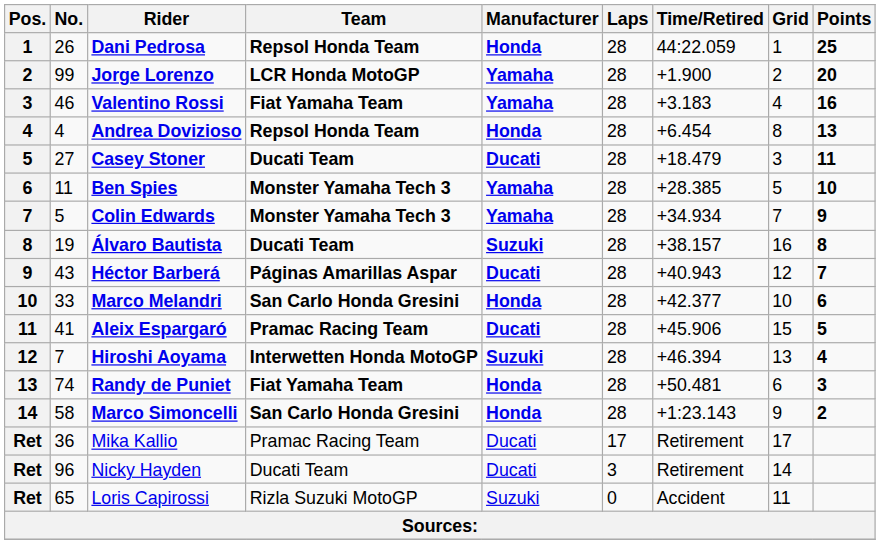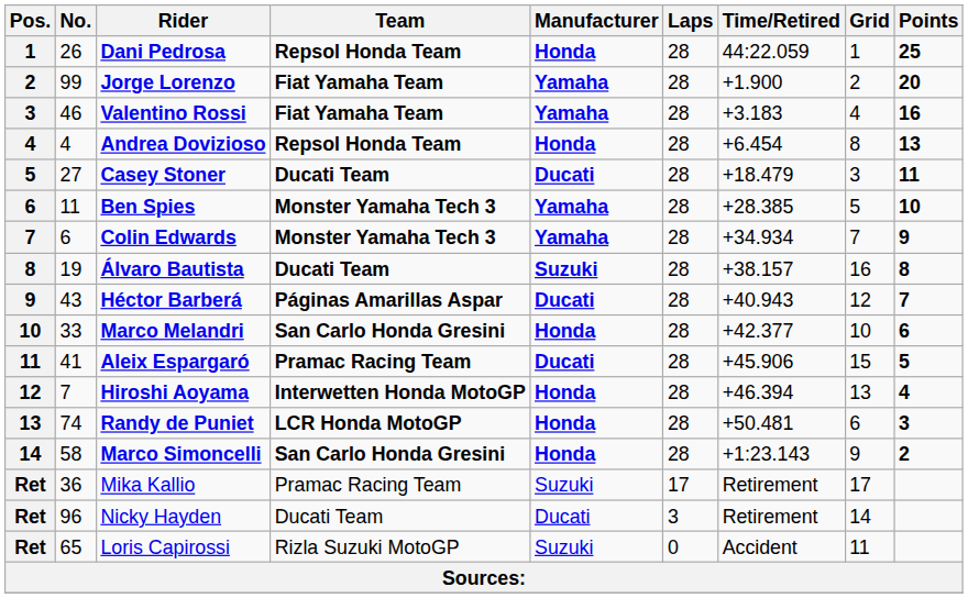 <table class="wikitable" style="font-size: 95%;">
 <tr>
 <th>Pos.</th>
 <th>No.</th>
 <th>Rider</th>
 <th>Team</th>
 <th>Manufacturer</th>
 <th>Laps</th>
 <th>Time/Retired</th>
 <th>Grid</th>
 <th>Points</th>
 </tr>
 <tr>
 <th>1</th>
 <td>26</td>
 <td> <strong><a href='#'>Dani Pedrosa</a></strong></td>
 <td><strong>Repsol Honda Team</strong></td>
 <td><strong><a href='#'>Honda</a></strong></td>
 <td>28</td>
 <td>44:22.059</td>
 <td>1</td>
 <td><strong>25</strong></td>
 </tr>
 <tr>
 <th>2</th>
 <td>99</td>
 <td> <strong><a href='#'>Jorge Lorenzo</a></strong></td>
-<td><strong>LCR Honda MotoGP</strong></td>
+<td><strong>Fiat Yamaha Team</strong></td>
 <td><strong><a href='#'>Yamaha</a></strong></td>
 <td>28</td>
 <td>+1.900</td>
 <td>2</td>
 <td><strong>20</strong></td>
 </tr>
 <tr>
 <th>3</th>
 <td>46</td>
 <td> <strong><a href='#'>Valentino Rossi</a></strong></td>
 <td><strong>Fiat Yamaha Team</strong></td>
 <td><strong><a href='#'>Yamaha</a></strong></td>
 <td>28</td>
 <td>+3.183</td>
 <td>4</td>
 <td><strong>16</strong></td>
 </tr>
 <tr>
 <th>4</th>
 <td>4</td>
 <td> <strong><a href='#'>Andrea Dovizioso</a></strong></td>
 <td><strong>Repsol Honda Team</strong></td>
 <td><strong><a href='#'>Honda</a></strong></td>
 <td>28</td>
 <td>+6.454</td>
 <td>8</td>
 <td><strong>13</strong></td>
 </tr>
 <tr>
 <th>5</th>
 <td>27</td>
 <td> <strong><a href='#'>Casey Stoner</a></strong></td>
 <td><strong>Ducati Team</strong></td>
 <td><strong><a href='#'>Ducati</a></strong></td>
 <td>28</td>
 <td>+18.479</td>
 <td>3</td>
 <td><strong>11</strong></td>
 </tr>
 <tr>
 <th>6</th>
 <td>11</td>
 <td> <strong><a href='#'>Ben Spies</a></strong></td>
 <td><strong>Monster Yamaha Tech 3</strong></td>
 <td><strong><a href='#'>Yamaha</a></strong></td>
 <td>28</td>
 <td>+28.385</td>
 <td>5</td>
 <td><strong>10</strong></td>
 </tr>
 <tr>
 <th>7</th>
-<td>5</td>
+<td>6</td>
 <td> <strong><a href='#'>Colin Edwards</a></strong></td>
 <td><strong>Monster Yamaha Tech 3</strong></td>
 <td><strong><a href='#'>Yamaha</a></strong></td>
 <td>28</td>
 <td>+34.934</td>
 <td>7</td>
 <td><strong>9</strong></td>
 </tr>
 <tr>
 <th>8</th>
 <td>19</td>
 <td> <strong><a href='#'>Álvaro Bautista</a></strong></td>
 <td><strong>Ducati Team</strong></td>
 <td><strong><a href='#'>Suzuki</a></strong></td>
 <td>28</td>
 <td>+38.157</td>
 <td>16</td>
 <td><strong>8</strong></td>
 </tr>
 <tr>
 <th>9</th>
 <td>43</td>
 <td> <strong><a href='#'>Héctor Barberá</a></strong></td>
 <td><strong>Páginas Amarillas Aspar</strong></td>
 <td><strong><a href='#'>Ducati</a></strong></td>
 <td>28</td>
 <td>+40.943</td>
 <td>12</td>
 <td><strong>7</strong></td>
 </tr>
 <tr>
 <th>10</th>
 <td>33</td>
 <td> <strong><a href='#'>Marco Melandri</a></strong></td>
 <td><strong>San Carlo Honda Gresini</strong></td>
 <td><strong><a href='#'>Honda</a></strong></td>
 <td>28</td>
 <td>+42.377</td>
 <td>10</td>
 <td><strong>6</strong></td>
 </tr>
 <tr>
 <th>11</th>
 <td>41</td>
 <td> <strong><a href='#'>Aleix Espargaró</a></strong></td>
 <td><strong>Pramac Racing Team</strong></td>
 <td><strong><a href='#'>Ducati</a></strong></td>
 <td>28</td>
 <td>+45.906</td>
 <td>15</td>
 <td><strong>5</strong></td>
 </tr>
 <tr>
 <th>12</th>
 <td>7</td>
 <td> <strong><a href='#'>Hiroshi Aoyama</a></strong></td>
 <td><strong>Interwetten Honda MotoGP</strong></td>
-<td><strong><a href='#'>Suzuki</a></strong></td>
+<td><strong><a href='#'>Honda</a></strong></td>
 <td>28</td>
 <td>+46.394</td>
 <td>13</td>
 <td><strong>4</strong></td>
 </tr>
 <tr>
 <th>13</th>
 <td>74</td>
 <td> <strong><a href='#'>Randy de Puniet</a></strong></td>
-<td><strong>Fiat Yamaha Team</strong></td>
+<td><strong>LCR Honda MotoGP</strong></td>
 <td><strong><a href='#'>Honda</a></strong></td>
 <td>28</td>
 <td>+50.481</td>
 <td>6</td>
 <td><strong>3</strong></td>
 </tr>
 <tr>
 <th>14</th>
 <td>58</td>
 <td> <strong><a href='#'>Marco Simoncelli</a></strong></td>
 <td><strong>San Carlo Honda Gresini</strong></td>
 <td><strong><a href='#'>Honda</a></strong></td>
 <td>28</td>
 <td>+1:23.143</td>
 <td>9</td>
 <td><strong>2</strong></td>
 </tr>
 <tr>
 <th>Ret</th>
 <td>36</td>
 <td> <a href='#'>Mika Kallio</a></td>
 <td>Pramac Racing Team</td>
-<td><a href='#'>Ducati</a></td>
+<td><a href='#'>Suzuki</a></td>
 <td>17</td>
 <td>Retirement</td>
 <td>17</td>
 <td></td>
 </tr>
 <tr>
 <th>Ret</th>
 <td>96</td>
 <td> <a href='#'>Nicky Hayden</a></td>
 <td>Ducati Team</td>
 <td><a href='#'>Ducati</a></td>
 <td>3</td>
 <td>Retirement</td>
 <td>14</td>
 <td></td>
 </tr>
 <tr>
 <th>Ret</th>
 <td>65</td>
 <td> <a href='#'>Loris Capirossi</a></td>
 <td>Rizla Suzuki MotoGP</td>
 <td><a href='#'>Suzuki</a></td>
 <td>0</td>
 <td>Accident</td>
 <td>11</td>
 <td></td>
 </tr>
 <tr>
 <th colspan=9>Sources: </th>
 </tr>
 <tr>
 </tr>
 </table>
